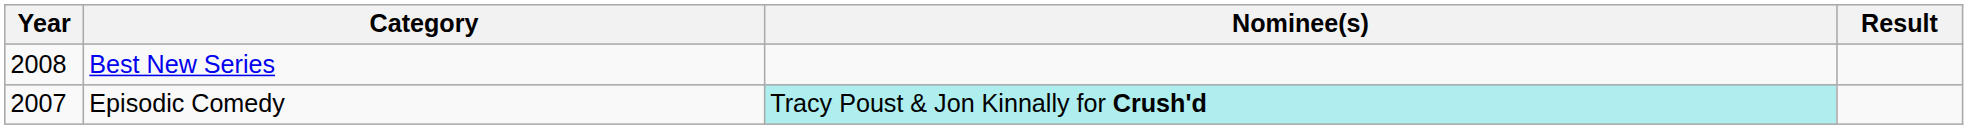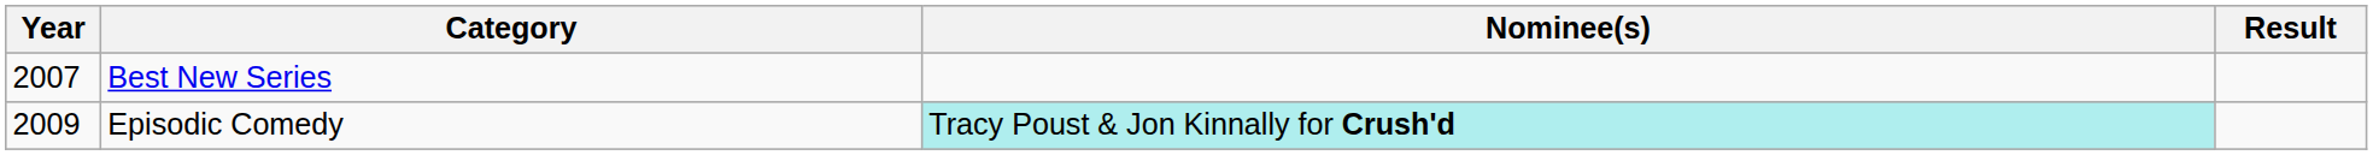 <table class="wikitable">
 <tr>
 <th width="2%">Year</th>
 <th width="27%">Category</th>
 <th width="42.5%">Nominee(s)</th>
 <th width="5%">Result</th>
 </tr>
 <tr>
-<td>2008</td>
+<td>2007</td>
 <td><a href='#'>Best New Series</a></td>
 <td></td>
 <td></td>
 </tr>
 <tr>
-<td>2007</td>
+<td>2009</td>
 <td>Episodic Comedy</td>
 <td style="background: paleturquoise;">Tracy Poust & Jon Kinnally for <strong>Crush'd</strong></td>
 <td></td>
 </tr>
 </table>
